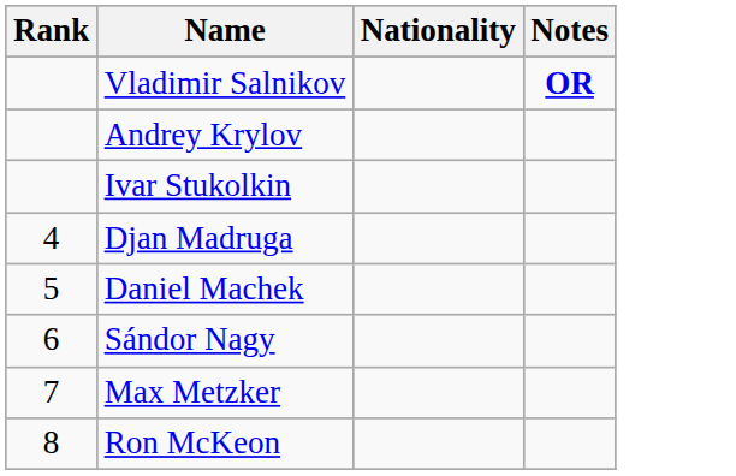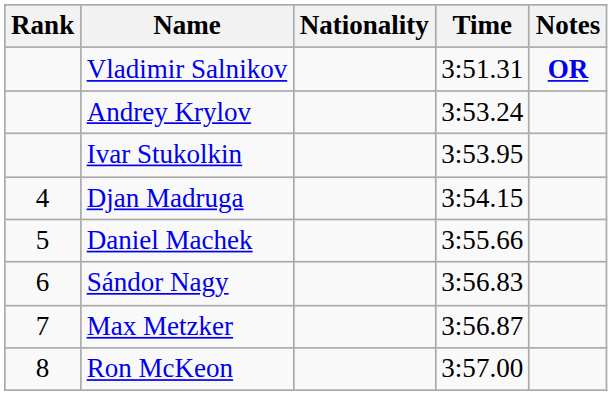 <table class="wikitable sortable" style="text-align:center">
 <tr>
 <th>Rank</th>
 <th>Name</th>
 <th>Nationality</th>
+<th>Time</th>
 <th>Notes</th>
 </tr>
 <tr>
 <td></td>
 <td align=left><a href='#'>Vladimir Salnikov</a></td>
 <td align=left></td>
+<td>3:51.31</td>
 <td><strong><a href='#'>OR</a></strong></td>
 </tr>
 <tr>
 <td></td>
 <td align=left><a href='#'>Andrey Krylov</a></td>
 <td align=left></td>
+<td>3:53.24</td>
 <td></td>
 </tr>
 <tr>
 <td></td>
 <td align=left><a href='#'>Ivar Stukolkin</a></td>
 <td align=left></td>
+<td>3:53.95</td>
 <td></td>
 </tr>
 <tr>
 <td>4</td>
 <td align=left><a href='#'>Djan Madruga</a></td>
 <td align=left></td>
+<td>3:54.15</td>
 <td></td>
 </tr>
 <tr>
 <td>5</td>
 <td align=left><a href='#'>Daniel Machek</a></td>
 <td align=left></td>
+<td>3:55.66</td>
 <td></td>
 </tr>
 <tr>
 <td>6</td>
 <td align=left><a href='#'>Sándor Nagy</a></td>
 <td align=left></td>
+<td>3:56.83</td>
 <td></td>
 </tr>
 <tr>
 <td>7</td>
 <td align=left><a href='#'>Max Metzker</a></td>
 <td align=left></td>
+<td>3:56.87</td>
 <td></td>
 </tr>
 <tr>
 <td>8</td>
 <td align=left><a href='#'>Ron McKeon</a></td>
 <td align=left></td>
+<td>3:57.00</td>
 <td></td>
 </tr>
 </table>
